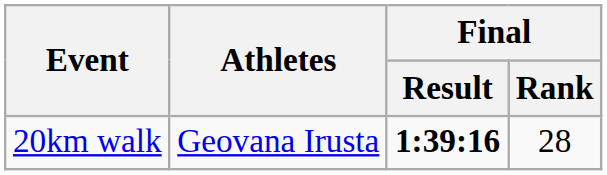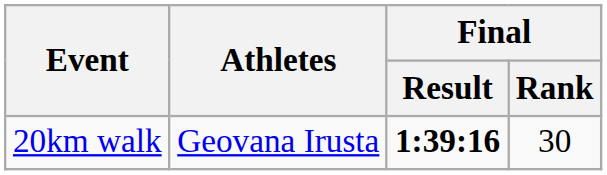 <table class="wikitable" border="1" style="font-size:90%">
 <tr>
 <th rowspan="2">Event</th>
 <th rowspan="2">Athletes</th>
 <th colspan="2">Final</th>
 </tr>
 <tr>
 <th>Result</th>
 <th>Rank</th>
 </tr>
 <tr>
 <td><a href='#'>20km walk</a></td>
 <td><a href='#'>Geovana Irusta</a></td>
 <td align=center><strong>1:39:16</strong></td>
-<td align=center>28</td>
+<td align=center>30</td>
 </tr>
 </table>
